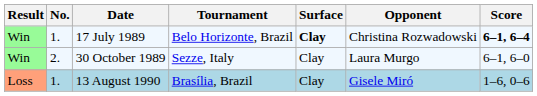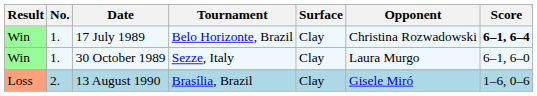 <table class="sortable wikitable" style=font-size:97%>
 <tr>
 <th>Result</th>
 <th>No.</th>
 <th>Date</th>
 <th>Tournament</th>
 <th>Surface</th>
 <th>Opponent</th>
 <th>Score</th>
 </tr>
 <tr bgcolor=f0f8ff>
 <td style="background:#98fb98;">Win</td>
 <td>1.</td>
 <td>17 July 1989</td>
 <td><a href='#'>Belo Horizonte</a>, Brazil</td>
-<td><strong>Clay</strong></td>
+<td>Clay</td>
 <td> Christina Rozwadowski</td>
 <td><strong>6–1, 6–4</strong></td>
 </tr>
 <tr bgcolor=f0f8ff>
 <td style="background:#98fb98;">Win</td>
-<td>2.</td>
+<td>1.</td>
 <td>30 October 1989</td>
 <td><a href='#'>Sezze</a>, Italy</td>
 <td>Clay</td>
 <td> Laura Murgo</td>
 <td>6–1, 6–0</td>
 </tr>
 <tr style="background:lightblue;">
 <td style="background:#ffa07a;">Loss</td>
-<td>1.</td>
+<td>2.</td>
 <td>13 August 1990</td>
 <td><a href='#'>Brasília</a>, Brazil</td>
 <td>Clay</td>
 <td> <a href='#'>Gisele Miró</a></td>
 <td>1–6, 0–6</td>
 </tr>
 </table>
